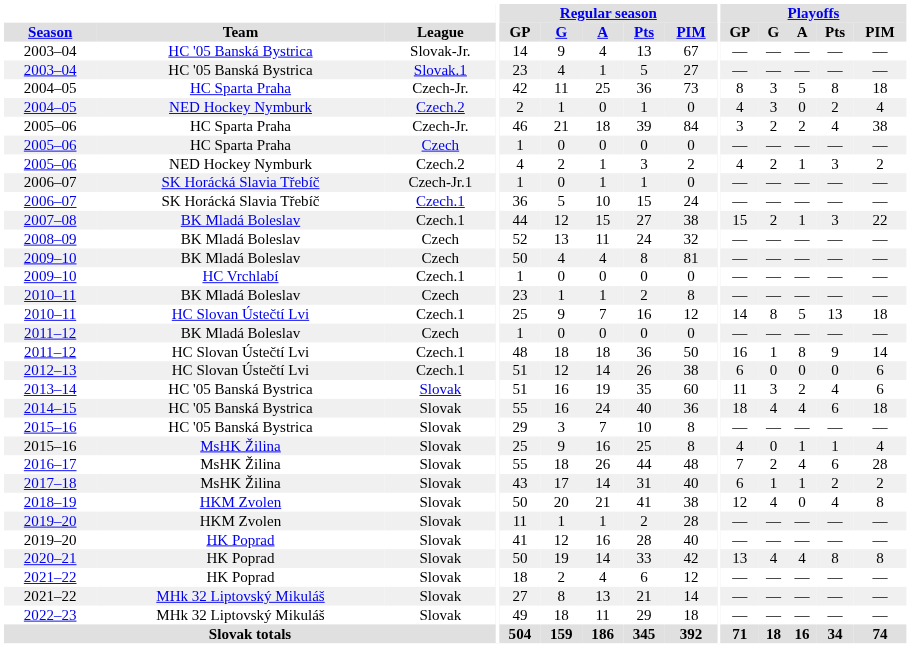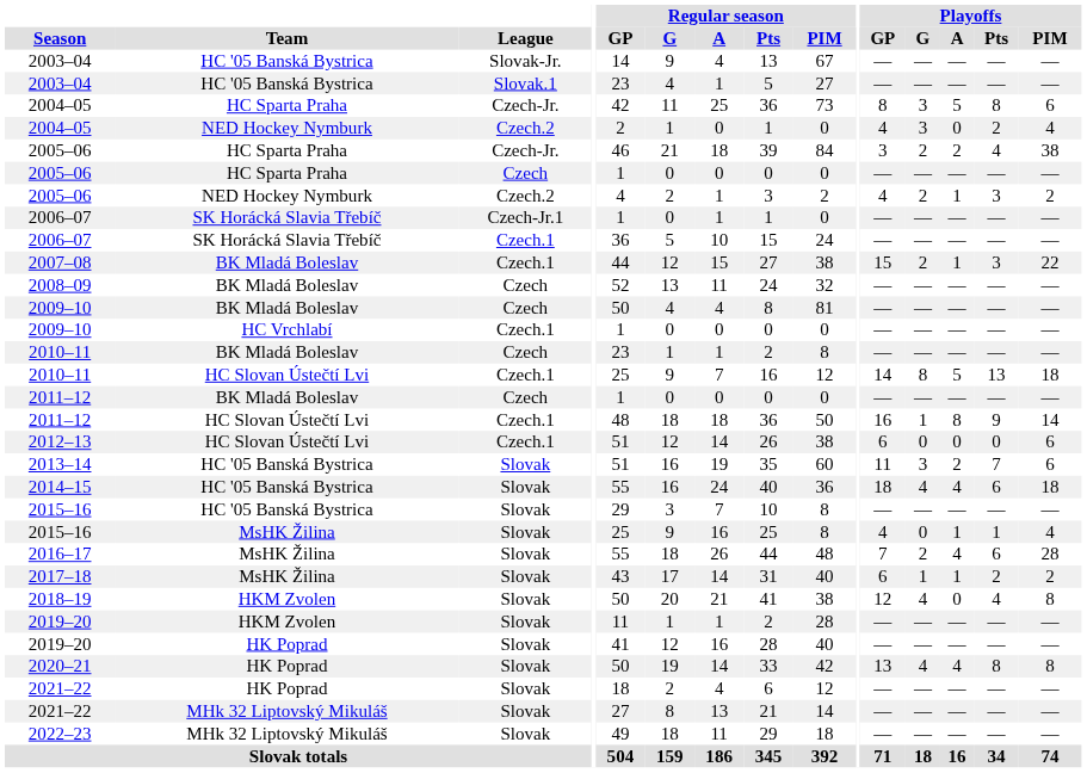 <table border="0" cellpadding="1" cellspacing="0" style="text-align:center; width:60em">
 <tr bgcolor="#e0e0e0">
 <th colspan="3" bgcolor="#ffffff"></th>
 <th rowspan="99" bgcolor="#ffffff"></th>
 <th colspan="5"><a href='#'>Regular season</a></th>
 <th rowspan="99" bgcolor="#ffffff"></th>
 <th colspan="5"><a href='#'>Playoffs</a></th>
 </tr>
 <tr bgcolor="#e0e0e0">
 <th><a href='#'>Season</a></th>
 <th>Team</th>
 <th>League</th>
 <th>GP</th>
 <th><a href='#'>G</a></th>
 <th><a href='#'>A</a></th>
 <th><a href='#'>Pts</a></th>
 <th><a href='#'>PIM</a></th>
 <th>GP</th>
 <th>G</th>
 <th>A</th>
 <th>Pts</th>
 <th>PIM</th>
 </tr>
 <tr>
 <td>2003–04</td>
 <td><a href='#'>HC '05 Banská Bystrica</a></td>
 <td>Slovak-Jr.</td>
 <td>14</td>
 <td>9</td>
 <td>4</td>
 <td>13</td>
 <td>67</td>
 <td>—</td>
 <td>—</td>
 <td>—</td>
 <td>—</td>
 <td>—</td>
 </tr>
 <tr bgcolor="#f0f0f0">
 <td><a href='#'>2003–04</a></td>
 <td>HC '05 Banská Bystrica</td>
 <td><a href='#'>Slovak.1</a></td>
 <td>23</td>
 <td>4</td>
 <td>1</td>
 <td>5</td>
 <td>27</td>
 <td>—</td>
 <td>—</td>
 <td>—</td>
 <td>—</td>
 <td>—</td>
 </tr>
 <tr>
 <td>2004–05</td>
 <td><a href='#'>HC Sparta Praha</a></td>
 <td>Czech-Jr.</td>
 <td>42</td>
 <td>11</td>
 <td>25</td>
 <td>36</td>
 <td>73</td>
 <td>8</td>
 <td>3</td>
 <td>5</td>
 <td>8</td>
-<td>18</td>
+<td>6</td>
 </tr>
 <tr bgcolor="#f0f0f0">
 <td><a href='#'>2004–05</a></td>
 <td><a href='#'>NED Hockey Nymburk</a></td>
 <td><a href='#'>Czech.2</a></td>
 <td>2</td>
 <td>1</td>
 <td>0</td>
 <td>1</td>
 <td>0</td>
 <td>4</td>
 <td>3</td>
 <td>0</td>
 <td>2</td>
 <td>4</td>
 </tr>
 <tr>
 <td>2005–06</td>
 <td>HC Sparta Praha</td>
 <td>Czech-Jr.</td>
 <td>46</td>
 <td>21</td>
 <td>18</td>
 <td>39</td>
 <td>84</td>
 <td>3</td>
 <td>2</td>
 <td>2</td>
 <td>4</td>
 <td>38</td>
 </tr>
 <tr bgcolor="#f0f0f0">
 <td><a href='#'>2005–06</a></td>
 <td>HC Sparta Praha</td>
 <td><a href='#'>Czech</a></td>
 <td>1</td>
 <td>0</td>
 <td>0</td>
 <td>0</td>
 <td>0</td>
 <td>—</td>
 <td>—</td>
 <td>—</td>
 <td>—</td>
 <td>—</td>
 </tr>
 <tr>
 <td><a href='#'>2005–06</a></td>
 <td>NED Hockey Nymburk</td>
 <td>Czech.2</td>
 <td>4</td>
 <td>2</td>
 <td>1</td>
 <td>3</td>
 <td>2</td>
 <td>4</td>
 <td>2</td>
 <td>1</td>
 <td>3</td>
 <td>2</td>
 </tr>
 <tr bgcolor="#f0f0f0">
 <td>2006–07</td>
 <td><a href='#'>SK Horácká Slavia Třebíč</a></td>
 <td>Czech-Jr.1</td>
 <td>1</td>
 <td>0</td>
 <td>1</td>
 <td>1</td>
 <td>0</td>
 <td>—</td>
 <td>—</td>
 <td>—</td>
 <td>—</td>
 <td>—</td>
 </tr>
 <tr>
 <td><a href='#'>2006–07</a></td>
 <td>SK Horácká Slavia Třebíč</td>
 <td><a href='#'>Czech.1</a></td>
 <td>36</td>
 <td>5</td>
 <td>10</td>
 <td>15</td>
 <td>24</td>
 <td>—</td>
 <td>—</td>
 <td>—</td>
 <td>—</td>
 <td>—</td>
 </tr>
 <tr bgcolor="#f0f0f0">
 <td><a href='#'>2007–08</a></td>
 <td><a href='#'>BK Mladá Boleslav</a></td>
 <td>Czech.1</td>
 <td>44</td>
 <td>12</td>
 <td>15</td>
 <td>27</td>
 <td>38</td>
 <td>15</td>
 <td>2</td>
 <td>1</td>
 <td>3</td>
 <td>22</td>
 </tr>
 <tr>
 <td><a href='#'>2008–09</a></td>
 <td>BK Mladá Boleslav</td>
 <td>Czech</td>
 <td>52</td>
 <td>13</td>
 <td>11</td>
 <td>24</td>
 <td>32</td>
 <td>—</td>
 <td>—</td>
 <td>—</td>
 <td>—</td>
 <td>—</td>
 </tr>
 <tr bgcolor="#f0f0f0">
 <td><a href='#'>2009–10</a></td>
 <td>BK Mladá Boleslav</td>
 <td>Czech</td>
 <td>50</td>
 <td>4</td>
 <td>4</td>
 <td>8</td>
 <td>81</td>
 <td>—</td>
 <td>—</td>
 <td>—</td>
 <td>—</td>
 <td>—</td>
 </tr>
 <tr>
 <td><a href='#'>2009–10</a></td>
 <td><a href='#'>HC Vrchlabí</a></td>
 <td>Czech.1</td>
 <td>1</td>
 <td>0</td>
 <td>0</td>
 <td>0</td>
 <td>0</td>
 <td>—</td>
 <td>—</td>
 <td>—</td>
 <td>—</td>
 <td>—</td>
 </tr>
 <tr bgcolor="#f0f0f0">
 <td><a href='#'>2010–11</a></td>
 <td>BK Mladá Boleslav</td>
 <td>Czech</td>
 <td>23</td>
 <td>1</td>
 <td>1</td>
 <td>2</td>
 <td>8</td>
 <td>—</td>
 <td>—</td>
 <td>—</td>
 <td>—</td>
 <td>—</td>
 </tr>
 <tr>
 <td><a href='#'>2010–11</a></td>
 <td><a href='#'>HC Slovan Ústečtí Lvi</a></td>
 <td>Czech.1</td>
 <td>25</td>
 <td>9</td>
 <td>7</td>
 <td>16</td>
 <td>12</td>
 <td>14</td>
 <td>8</td>
 <td>5</td>
 <td>13</td>
 <td>18</td>
 </tr>
 <tr bgcolor="#f0f0f0">
 <td><a href='#'>2011–12</a></td>
 <td>BK Mladá Boleslav</td>
 <td>Czech</td>
 <td>1</td>
 <td>0</td>
 <td>0</td>
 <td>0</td>
 <td>0</td>
 <td>—</td>
 <td>—</td>
 <td>—</td>
 <td>—</td>
 <td>—</td>
 </tr>
 <tr>
 <td><a href='#'>2011–12</a></td>
 <td>HC Slovan Ústečtí Lvi</td>
 <td>Czech.1</td>
 <td>48</td>
 <td>18</td>
 <td>18</td>
 <td>36</td>
 <td>50</td>
 <td>16</td>
 <td>1</td>
 <td>8</td>
 <td>9</td>
 <td>14</td>
 </tr>
 <tr bgcolor="#f0f0f0">
 <td><a href='#'>2012–13</a></td>
 <td>HC Slovan Ústečtí Lvi</td>
 <td>Czech.1</td>
 <td>51</td>
 <td>12</td>
 <td>14</td>
 <td>26</td>
 <td>38</td>
 <td>6</td>
 <td>0</td>
 <td>0</td>
 <td>0</td>
 <td>6</td>
 </tr>
 <tr>
 <td><a href='#'>2013–14</a></td>
 <td>HC '05 Banská Bystrica</td>
 <td><a href='#'>Slovak</a></td>
 <td>51</td>
 <td>16</td>
 <td>19</td>
 <td>35</td>
 <td>60</td>
 <td>11</td>
 <td>3</td>
 <td>2</td>
-<td>4</td>
+<td>7</td>
 <td>6</td>
 </tr>
 <tr bgcolor="#f0f0f0">
 <td><a href='#'>2014–15</a></td>
 <td>HC '05 Banská Bystrica</td>
 <td>Slovak</td>
 <td>55</td>
 <td>16</td>
 <td>24</td>
 <td>40</td>
 <td>36</td>
 <td>18</td>
 <td>4</td>
 <td>4</td>
 <td>6</td>
 <td>18</td>
 </tr>
 <tr>
 <td><a href='#'>2015–16</a></td>
 <td>HC '05 Banská Bystrica</td>
 <td>Slovak</td>
 <td>29</td>
 <td>3</td>
 <td>7</td>
 <td>10</td>
 <td>8</td>
 <td>—</td>
 <td>—</td>
 <td>—</td>
 <td>—</td>
 <td>—</td>
 </tr>
 <tr bgcolor="#f0f0f0">
 <td>2015–16</td>
 <td><a href='#'>MsHK Žilina</a></td>
 <td>Slovak</td>
 <td>25</td>
 <td>9</td>
 <td>16</td>
 <td>25</td>
 <td>8</td>
 <td>4</td>
 <td>0</td>
 <td>1</td>
 <td>1</td>
 <td>4</td>
 </tr>
 <tr>
 <td><a href='#'>2016–17</a></td>
 <td>MsHK Žilina</td>
 <td>Slovak</td>
 <td>55</td>
 <td>18</td>
 <td>26</td>
 <td>44</td>
 <td>48</td>
 <td>7</td>
 <td>2</td>
 <td>4</td>
 <td>6</td>
 <td>28</td>
 </tr>
 <tr bgcolor="#f0f0f0">
 <td><a href='#'>2017–18</a></td>
 <td>MsHK Žilina</td>
 <td>Slovak</td>
 <td>43</td>
 <td>17</td>
 <td>14</td>
 <td>31</td>
 <td>40</td>
 <td>6</td>
 <td>1</td>
 <td>1</td>
 <td>2</td>
 <td>2</td>
 </tr>
 <tr>
 <td><a href='#'>2018–19</a></td>
 <td><a href='#'>HKM Zvolen</a></td>
 <td>Slovak</td>
 <td>50</td>
 <td>20</td>
 <td>21</td>
 <td>41</td>
 <td>38</td>
 <td>12</td>
 <td>4</td>
 <td>0</td>
 <td>4</td>
 <td>8</td>
 </tr>
 <tr bgcolor="#f0f0f0">
 <td><a href='#'>2019–20</a></td>
 <td>HKM Zvolen</td>
 <td>Slovak</td>
 <td>11</td>
 <td>1</td>
 <td>1</td>
 <td>2</td>
 <td>28</td>
 <td>—</td>
 <td>—</td>
 <td>—</td>
 <td>—</td>
 <td>—</td>
 </tr>
 <tr>
 <td>2019–20</td>
 <td><a href='#'>HK Poprad</a></td>
 <td>Slovak</td>
 <td>41</td>
 <td>12</td>
 <td>16</td>
 <td>28</td>
 <td>40</td>
 <td>—</td>
 <td>—</td>
 <td>—</td>
 <td>—</td>
 <td>—</td>
 </tr>
 <tr bgcolor="#f0f0f0">
 <td><a href='#'>2020–21</a></td>
 <td>HK Poprad</td>
 <td>Slovak</td>
 <td>50</td>
 <td>19</td>
 <td>14</td>
 <td>33</td>
 <td>42</td>
 <td>13</td>
 <td>4</td>
 <td>4</td>
 <td>8</td>
 <td>8</td>
 </tr>
 <tr>
 <td><a href='#'>2021–22</a></td>
 <td>HK Poprad</td>
 <td>Slovak</td>
 <td>18</td>
 <td>2</td>
 <td>4</td>
 <td>6</td>
 <td>12</td>
 <td>—</td>
 <td>—</td>
 <td>—</td>
 <td>—</td>
 <td>—</td>
 </tr>
 <tr bgcolor="#f0f0f0">
 <td>2021–22</td>
 <td><a href='#'>MHk 32 Liptovský Mikuláš</a></td>
 <td>Slovak</td>
 <td>27</td>
 <td>8</td>
 <td>13</td>
 <td>21</td>
 <td>14</td>
 <td>—</td>
 <td>—</td>
 <td>—</td>
 <td>—</td>
 <td>—</td>
 </tr>
 <tr>
 <td><a href='#'>2022–23</a></td>
 <td>MHk 32 Liptovský Mikuláš</td>
 <td>Slovak</td>
 <td>49</td>
 <td>18</td>
 <td>11</td>
 <td>29</td>
 <td>18</td>
 <td>—</td>
 <td>—</td>
 <td>—</td>
 <td>—</td>
 <td>—</td>
 </tr>
 <tr bgcolor="#e0e0e0">
 <th colspan="3">Slovak totals</th>
 <th>504</th>
 <th>159</th>
 <th>186</th>
 <th>345</th>
 <th>392</th>
 <th>71</th>
 <th>18</th>
 <th>16</th>
 <th>34</th>
 <th>74</th>
 </tr>
 </table>
